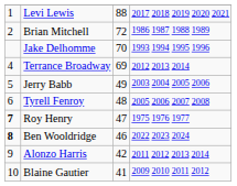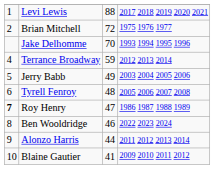 <table class="wikitable">
 <tr>
 </tr>
 <tr>
 <td>1</td>
 <td><a href='#'>Levi Lewis</a></td>
 <td><abbr>88</abbr></td>
 <td style="font-size:80%;"><a href='#'>2017</a> <a href='#'>2018</a> <a href='#'>2019</a> <a href='#'>2020</a> <a href='#'>2021</a></td>
 </tr>
 <tr>
 <td>2</td>
 <td>Brian Mitchell</td>
 <td><abbr>72</abbr></td>
-<td style="font-size:80%;"><a href='#'>1986</a> <a href='#'>1987</a> <a href='#'>1988</a> <a href='#'>1989</a></td>
+<td style="font-size:80%;"><a href='#'>1975</a> <a href='#'>1976</a> <a href='#'>1977</a></td>
 </tr>
 <tr>
 <td></td>
 <td><a href='#'>Jake Delhomme</a></td>
 <td><abbr>70</abbr></td>
 <td style="font-size:80%;"><a href='#'>1993</a> <a href='#'>1994</a> <a href='#'>1995</a> <a href='#'>1996</a></td>
 </tr>
 <tr>
 <td>4</td>
 <td><a href='#'>Terrance Broadway</a></td>
-<td><abbr>69</abbr></td>
+<td><abbr>59</abbr></td>
 <td style="font-size:80%;"><a href='#'>2012</a> <a href='#'>2013</a> <a href='#'>2014</a></td>
 </tr>
 <tr>
 <td>5</td>
 <td>Jerry Babb</td>
 <td><abbr>49</abbr></td>
 <td style="font-size:80%;"><a href='#'>2003</a> <a href='#'>2004</a> <a href='#'>2005</a> <a href='#'>2006</a></td>
 </tr>
 <tr>
 <td>6</td>
 <td><a href='#'>Tyrell Fenroy</a></td>
 <td><abbr>48</abbr></td>
 <td style="font-size:80%;"><a href='#'>2005</a> <a href='#'>2006</a> <a href='#'>2007</a> <a href='#'>2008</a></td>
 </tr>
 <tr>
 <td><strong>7</strong></td>
 <td>Roy Henry</td>
 <td><abbr>47</abbr></td>
-<td style="font-size:80%;"><a href='#'>1975</a> <a href='#'>1976</a> <a href='#'>1977</a></td>
+<td style="font-size:80%;"><a href='#'>1986</a> <a href='#'>1987</a> <a href='#'>1988</a> <a href='#'>1989</a></td>
 </tr>
 <tr>
-<td><strong>8</strong></td>
+<td>8</td>
 <td>Ben Wooldridge</td>
 <td><abbr>46</abbr> </td>
 <td style="font-size:80%;"><a href='#'>2022</a> <a href='#'>2023</a> <a href='#'>2024</a></td>
 </tr>
 <tr>
 <td>9</td>
 <td><a href='#'>Alonzo Harris</a></td>
-<td><abbr>42</abbr></td>
+<td><abbr>44</abbr></td>
 <td style="font-size:80%;"><a href='#'>2011</a> <a href='#'>2012</a> <a href='#'>2013</a> <a href='#'>2014</a></td>
 </tr>
 <tr>
 <td>10</td>
 <td>Blaine Gautier</td>
 <td><abbr>41</abbr></td>
 <td style="font-size:80%;"><a href='#'>2009</a> <a href='#'>2010</a> <a href='#'>2011</a> <a href='#'>2012</a></td>
 </tr>
 </table>
